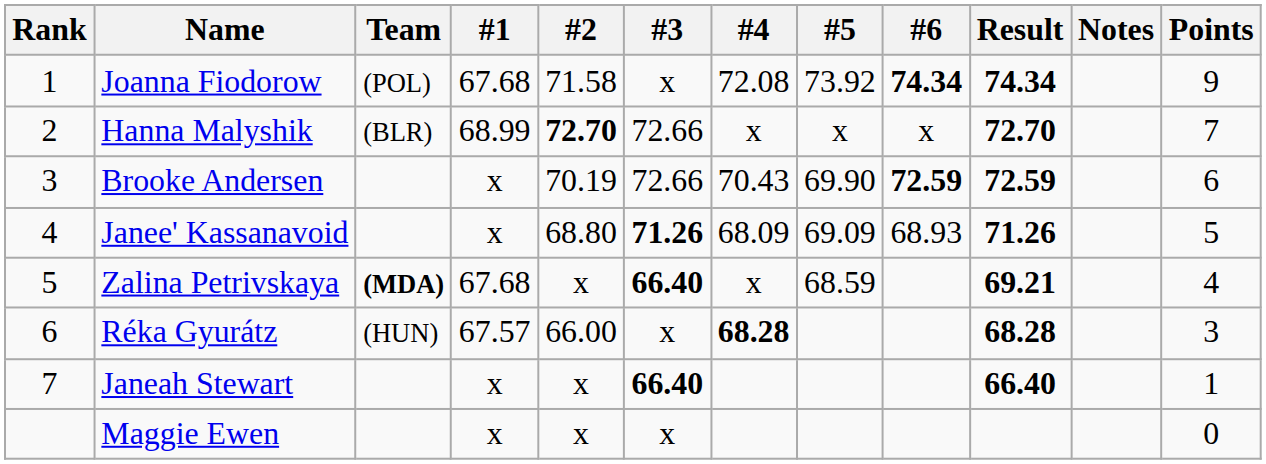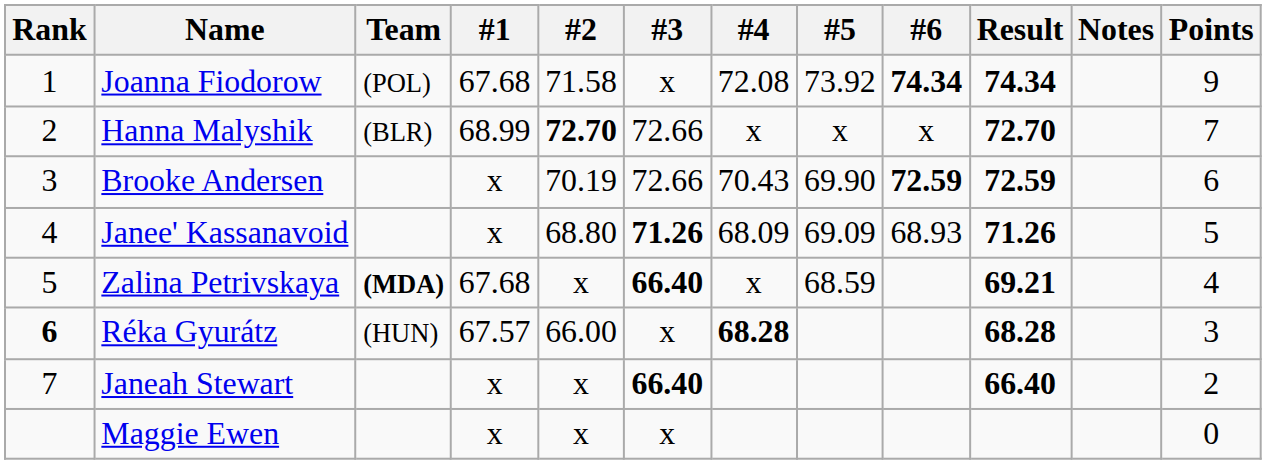 <table class="wikitable sortable" style="text-align:center">
 <tr>
 <th>Rank</th>
 <th>Name</th>
 <th>Team</th>
 <th>#1</th>
 <th>#2</th>
 <th>#3</th>
 <th>#4</th>
 <th>#5</th>
 <th>#6</th>
 <th>Result</th>
 <th>Notes</th>
 <th>Points</th>
 </tr>
 <tr>
 <td>1</td>
 <td align=left><a href='#'>Joanna Fiodorow</a></td>
 <td align=left> <small>(POL)</small></td>
 <td>67.68</td>
 <td>71.58</td>
 <td>x</td>
 <td>72.08</td>
 <td>73.92</td>
 <td><strong>74.34</strong></td>
 <td><strong>74.34</strong></td>
 <td></td>
 <td>9</td>
 </tr>
 <tr>
 <td>2</td>
 <td align=left><a href='#'>Hanna Malyshik</a></td>
 <td align=left> <small>(BLR)</small></td>
 <td>68.99</td>
 <td><strong>72.70</strong></td>
 <td>72.66</td>
 <td>x</td>
 <td>x</td>
 <td>x</td>
 <td><strong>72.70</strong></td>
 <td></td>
 <td>7</td>
 </tr>
 <tr>
 <td>3</td>
 <td align=left><a href='#'>Brooke Andersen</a></td>
 <td align=left></td>
 <td>x</td>
 <td>70.19</td>
 <td>72.66</td>
 <td>70.43</td>
 <td>69.90</td>
 <td><strong>72.59</strong></td>
 <td><strong>72.59</strong></td>
 <td></td>
 <td>6</td>
 </tr>
 <tr>
 <td>4</td>
 <td align=left><a href='#'>Janee' Kassanavoid</a></td>
 <td align=left></td>
 <td>x</td>
 <td>68.80</td>
 <td><strong>71.26</strong></td>
 <td>68.09</td>
 <td>69.09</td>
 <td>68.93</td>
 <td><strong>71.26</strong></td>
 <td></td>
 <td>5</td>
 </tr>
 <tr>
 <td>5</td>
 <td align=left><a href='#'>Zalina Petrivskaya</a></td>
 <td align=left><strong> <small>(MDA)</small></strong></td>
 <td>67.68</td>
 <td>x</td>
 <td><strong>66.40</strong></td>
 <td>x</td>
 <td>68.59</td>
 <td></td>
 <td><strong>69.21</strong></td>
 <td></td>
 <td>4</td>
 </tr>
 <tr>
-<td>6</td>
+<td><strong>6</strong></td>
 <td align=left><a href='#'>Réka Gyurátz</a></td>
 <td align=left> <small>(HUN)</small></td>
 <td>67.57</td>
 <td>66.00</td>
 <td>x</td>
 <td><strong>68.28</strong></td>
 <td></td>
 <td></td>
 <td><strong>68.28</strong></td>
 <td></td>
 <td>3</td>
 </tr>
 <tr>
 <td>7</td>
 <td align=left><a href='#'>Janeah Stewart</a></td>
 <td align=left></td>
 <td>x</td>
 <td>x</td>
 <td><strong>66.40</strong></td>
 <td></td>
 <td></td>
 <td></td>
 <td><strong>66.40</strong></td>
 <td></td>
-<td>1</td>
+<td>2</td>
 </tr>
 <tr>
 <td></td>
 <td align=left><a href='#'>Maggie Ewen</a></td>
 <td align=left></td>
 <td>x</td>
 <td>x</td>
 <td>x</td>
 <td></td>
 <td></td>
 <td></td>
 <td><strong></strong></td>
 <td></td>
 <td>0</td>
 </tr>
 </table>
